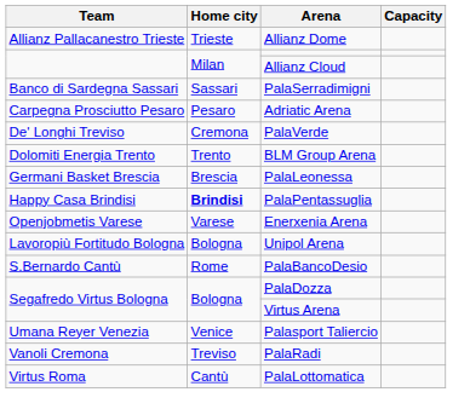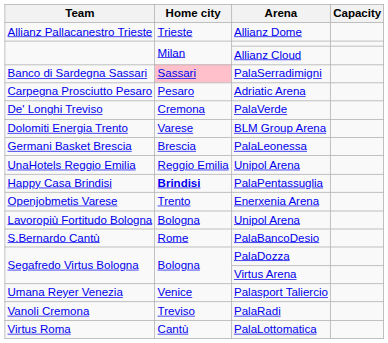 <table class="wikitable sortable" style="margin:1em 2em 1em 1em;">
 <tr>
 <th>Team</th>
 <th>Home city</th>
 <th>Arena</th>
 <th>Capacity</th>
 </tr>
 <tr>
 <td><a href='#'>Allianz Pallacanestro Trieste</a></td>
 <td><a href='#'>Trieste</a></td>
 <td><a href='#'>Allianz Dome</a></td>
 <td align=center></td>
 </tr>
 <tr>
 <td rowspan=2></td>
 <td rowspan=2><a href='#'>Milan</a></td>
 <td></td>
 <td align=center></td>
 </tr>
 <tr>
 <td><a href='#'>Allianz Cloud</a></td>
 <td align=center></td>
 </tr>
 <tr>
 <td><a href='#'>Banco di Sardegna Sassari</a></td>
-<td><a href='#'>Sassari</a></td>
+<td style="background: pink;"><a href='#'>Sassari</a></td>
 <td><a href='#'>PalaSerradimigni</a></td>
 <td align=center></td>
 </tr>
 <tr>
 <td><a href='#'>Carpegna Prosciutto Pesaro</a></td>
 <td><a href='#'>Pesaro</a></td>
 <td><a href='#'>Adriatic Arena</a></td>
 <td align=center></td>
 </tr>
 <tr>
 <td><a href='#'>De' Longhi Treviso</a></td>
 <td><a href='#'>Cremona</a></td>
 <td><a href='#'>PalaVerde</a></td>
 <td align=center></td>
 </tr>
 <tr>
 <td><a href='#'>Dolomiti Energia Trento</a></td>
-<td><a href='#'>Trento</a></td>
+<td><a href='#'>Varese</a></td>
 <td><a href='#'>BLM Group Arena</a></td>
 <td align=center></td>
 </tr>
 <tr>
 <td><a href='#'>Germani Basket Brescia</a></td>
 <td><a href='#'>Brescia</a></td>
 <td><a href='#'>PalaLeonessa</a></td>
 <td align=center></td>
 </tr>
 <tr>
+<td><a href='#'>UnaHotels Reggio Emilia</a></td>
+<td><a href='#'>Reggio Emilia</a></td>
+<td><a href='#'>Unipol Arena</a></td>
+<td align=center></td>
+</tr>
+<tr>
 <td><a href='#'>Happy Casa Brindisi</a></td>
 <td><strong><a href='#'>Brindisi</a></strong></td>
 <td><a href='#'>PalaPentassuglia</a></td>
 <td align=center></td>
 </tr>
 <tr>
 <td><a href='#'>Openjobmetis Varese</a></td>
-<td><a href='#'>Varese</a></td>
+<td><a href='#'>Trento</a></td>
 <td><a href='#'>Enerxenia Arena</a></td>
 <td align=center></td>
 </tr>
 <tr>
 <td><a href='#'>Lavoropiù Fortitudo Bologna</a></td>
 <td><a href='#'>Bologna</a></td>
 <td><a href='#'>Unipol Arena</a></td>
 <td align=center></td>
 </tr>
 <tr>
 <td><a href='#'>S.Bernardo Cantù</a></td>
 <td><a href='#'>Rome</a></td>
 <td><a href='#'>PalaBancoDesio</a></td>
 <td align=center></td>
 </tr>
 <tr>
 <td rowspan=2><a href='#'>Segafredo Virtus Bologna</a></td>
 <td rowspan=2><a href='#'>Bologna</a></td>
 <td><a href='#'>PalaDozza</a></td>
 <td align=center></td>
 </tr>
 <tr>
 <td><a href='#'>Virtus Arena</a></td>
 <td align=center></td>
 </tr>
 <tr>
 <td><a href='#'>Umana Reyer Venezia</a></td>
 <td><a href='#'>Venice</a></td>
 <td><a href='#'>Palasport Taliercio</a></td>
 <td align=center></td>
 </tr>
 <tr>
 <td><a href='#'>Vanoli Cremona</a></td>
 <td><a href='#'>Treviso</a></td>
 <td><a href='#'>PalaRadi</a></td>
 <td align=center></td>
 </tr>
 <tr>
 <td><a href='#'>Virtus Roma</a></td>
 <td><a href='#'>Cantù</a></td>
 <td><a href='#'>PalaLottomatica</a></td>
 <td align=center></td>
 </tr>
 </table>
